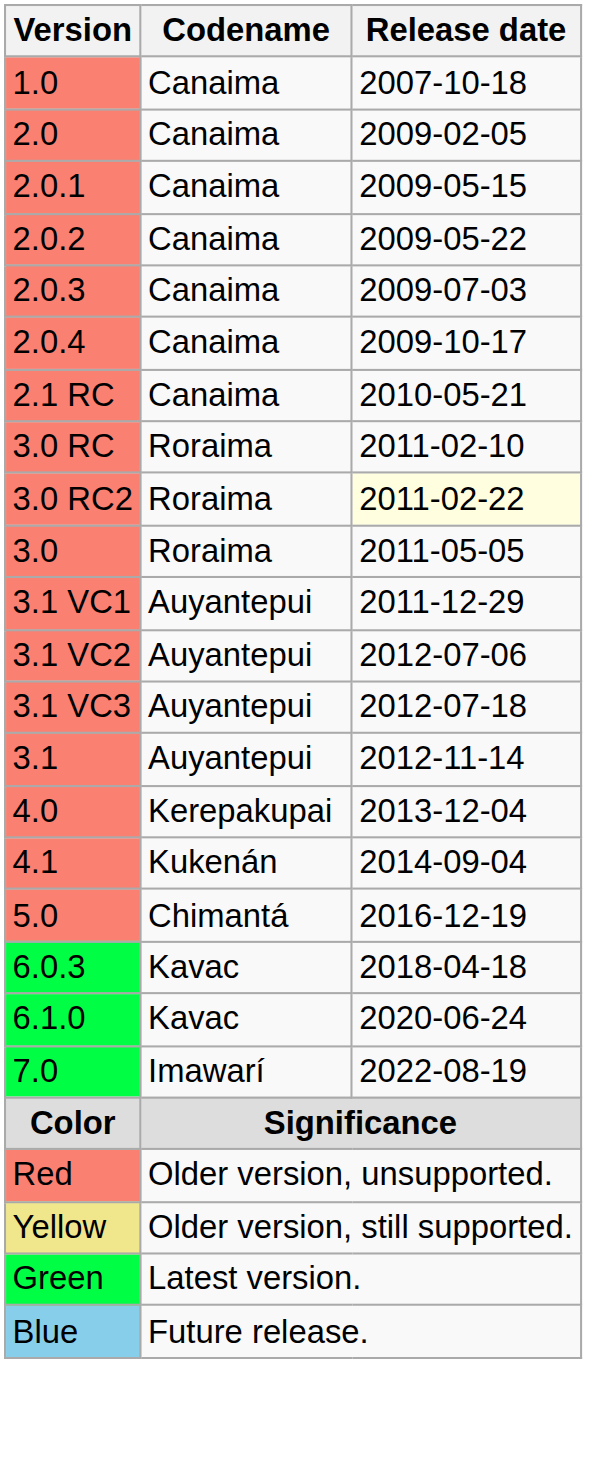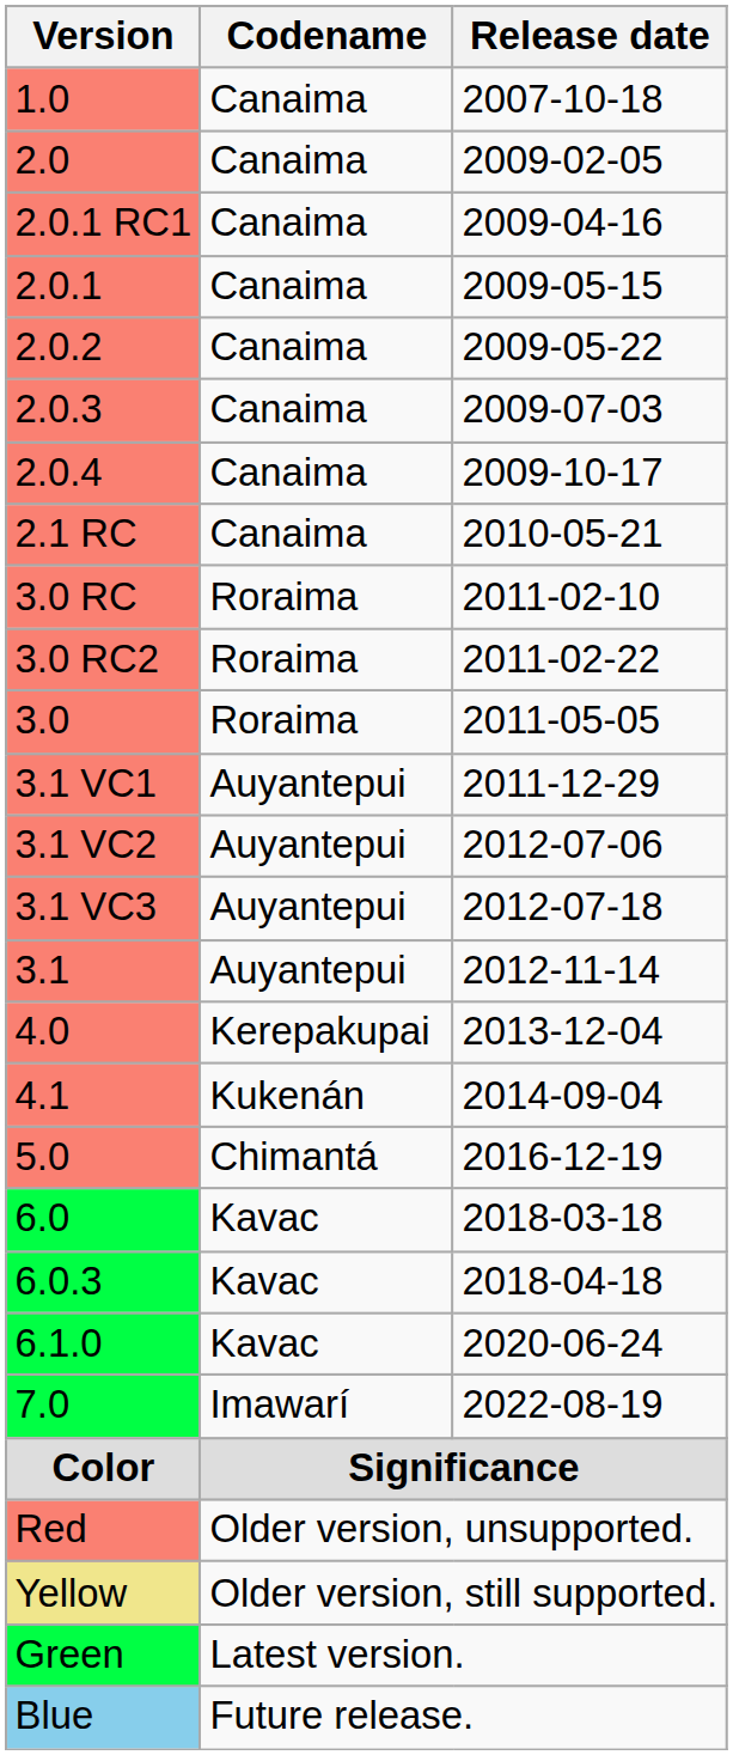 <table class="wikitable mw-collapsible mw-collapsed">
 <tr>
 <th>Version</th>
 <th>Codename</th>
 <th>Release date</th>
 </tr>
 <tr>
 <td style="background-color:#fa8072;">1.0</td>
 <td>Canaima</td>
 <td>2007-10-18</td>
 </tr>
 <tr>
 <td style="background-color:#fa8072;">2.0</td>
 <td>Canaima</td>
 <td>2009-02-05</td>
+</tr>
+<tr>
+<td style="background-color:#fa8072;">2.0.1 RC1</td>
+<td>Canaima</td>
+<td>2009-04-16</td>
 </tr>
 <tr>
 <td style="background-color:#fa8072;">2.0.1</td>
 <td>Canaima</td>
 <td>2009-05-15</td>
 </tr>
 <tr>
 <td style="background-color:#fa8072;">2.0.2</td>
 <td>Canaima</td>
 <td>2009-05-22</td>
 </tr>
 <tr>
 <td style="background-color:#fa8072;">2.0.3</td>
 <td>Canaima</td>
 <td>2009-07-03</td>
 </tr>
 <tr>
 <td style="background-color:#fa8072;">2.0.4</td>
 <td>Canaima</td>
 <td>2009-10-17</td>
 </tr>
 <tr>
 <td style="background-color:#fa8072;">2.1 RC</td>
 <td>Canaima</td>
 <td>2010-05-21</td>
 </tr>
 <tr>
 <td style="background-color:#fa8072;">3.0 RC</td>
 <td>Roraima</td>
 <td>2011-02-10</td>
 </tr>
 <tr>
 <td style="background-color:#fa8072;">3.0 RC2</td>
 <td>Roraima</td>
-<td style="background: lightyellow;">2011-02-22</td>
+<td>2011-02-22</td>
 </tr>
 <tr>
 <td style="background-color:#fa8072;">3.0</td>
 <td>Roraima</td>
 <td>2011-05-05</td>
 </tr>
 <tr>
 <td style="background-color:#fa8072;">3.1 VC1</td>
 <td>Auyantepui</td>
 <td>2011-12-29</td>
 </tr>
 <tr>
 <td style="background-color:#fa8072;">3.1 VC2</td>
 <td>Auyantepui</td>
 <td>2012-07-06</td>
 </tr>
 <tr>
 <td style="background-color:#fa8072;">3.1 VC3</td>
 <td>Auyantepui</td>
 <td>2012-07-18</td>
 </tr>
 <tr>
 <td style="background-color:#fa8072">3.1</td>
 <td>Auyantepui</td>
 <td>2012-11-14</td>
 </tr>
 <tr>
 <td style="background-color:#fa8072">4.0</td>
 <td>Kerepakupai</td>
 <td>2013-12-04</td>
 </tr>
 <tr>
 <td style="background-color:#fa8072">4.1</td>
 <td>Kukenán</td>
 <td>2014-09-04</td>
 </tr>
 <tr>
 <td style="background-color:#fa8072">5.0</td>
 <td>Chimantá</td>
 <td>2016-12-19</td>
 </tr>
 <tr>
+<td style="background-color:#00ff44">6.0</td>
+<td>Kavac</td>
+<td>2018-03-18</td>
+</tr>
+<tr>
 <td style="background-color:#00ff44">6.0.3</td>
 <td>Kavac</td>
 <td>2018-04-18</td>
 </tr>
 <tr>
 <td style="background-color:#00ff44;">6.1.0</td>
 <td>Kavac</td>
 <td>2020-06-24</td>
 </tr>
 <tr>
 <td style="background-color:#00ff44;">7.0</td>
 <td>Imawarí</td>
 <td>2022-08-19</td>
 </tr>
 <tr>
 <th colspan="1" style="background:#DDDDDD;">Color</th>
 <th colspan="2" style="background:#DDDDDD;">Significance</th>
 </tr>
 <tr>
 <td colspan="1" style="background-color:#fa8072;">Red</td>
 <td colspan="2">Older version, unsupported.</td>
 </tr>
 <tr>
 <td colspan="1" style="background-color:#f0e68c;">Yellow</td>
 <td colspan="2">Older version, still supported.</td>
 </tr>
 <tr>
 <td colspan="1" style="background-color:#00ff44;">Green</td>
 <td colspan="2">Latest version.</td>
 </tr>
 <tr>
 <td colspan="1" style="background-color:#87ceeb;">Blue</td>
 <td colspan="2">Future release.</td>
 </tr>
 </table>
